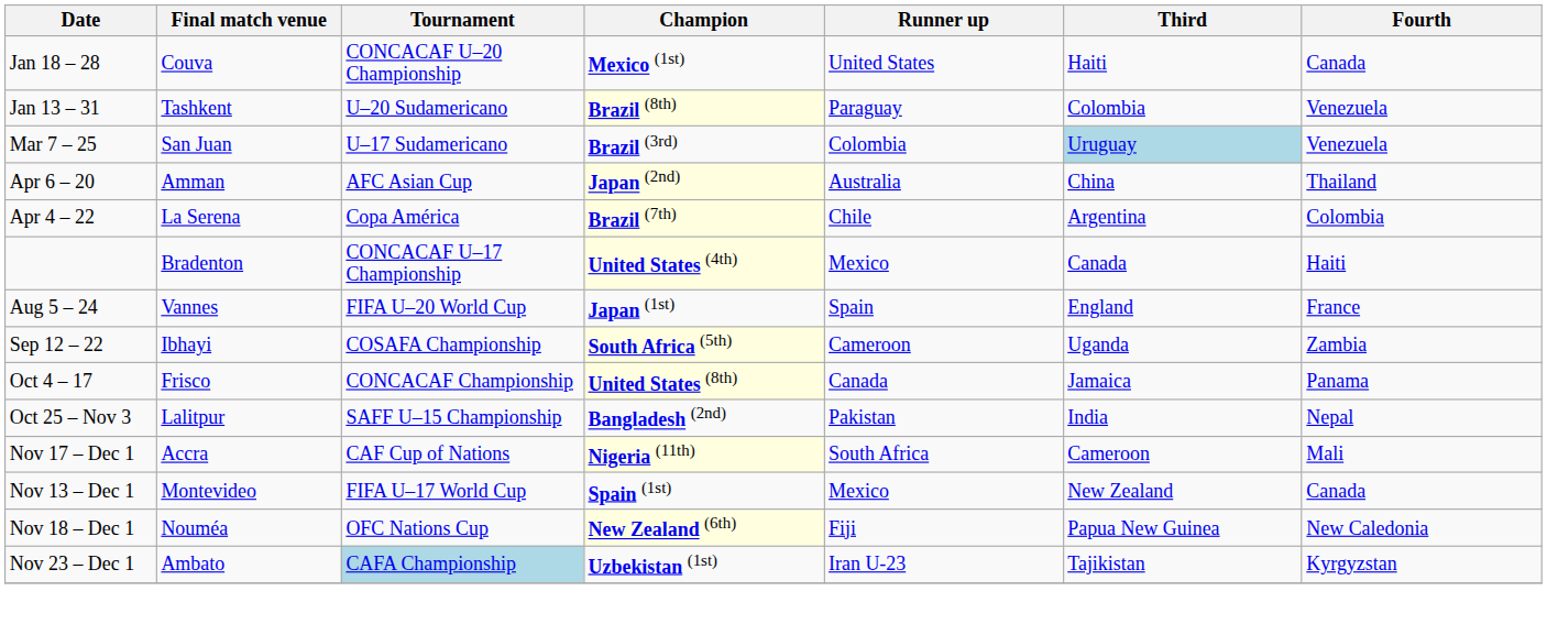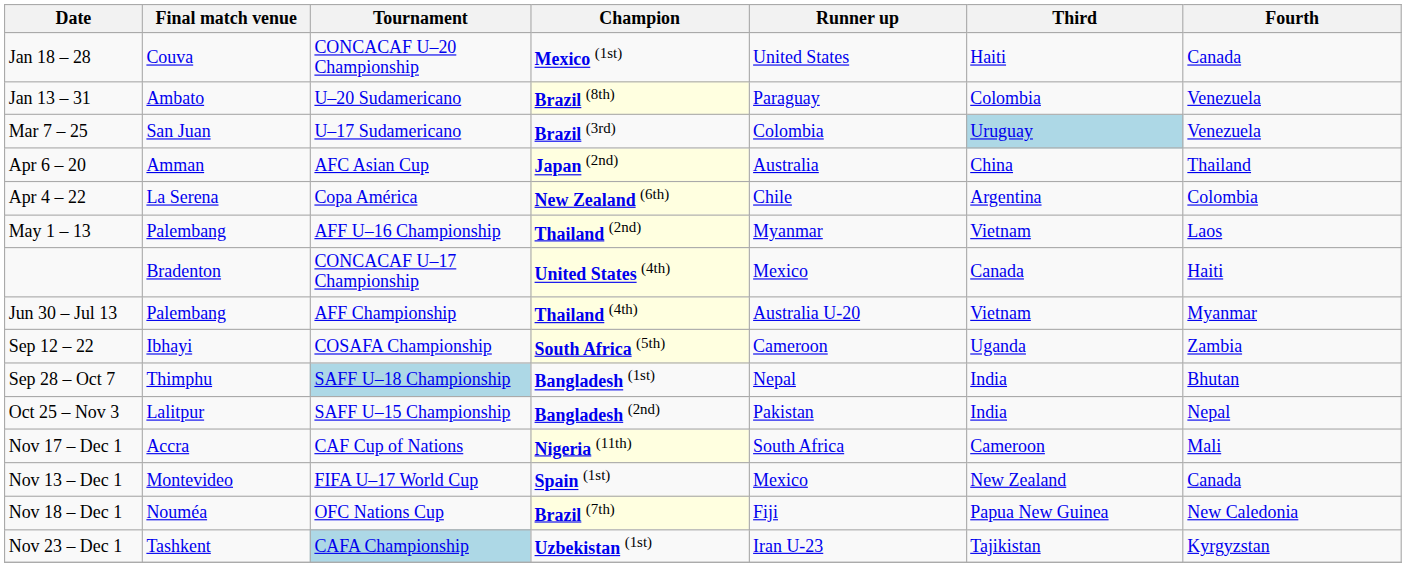 <table class="wikitable">
 <tr>
 <th width=125px>Date</th>
 <th width=150px>Final match venue</th>
 <th width=200px>Tournament</th>
 <th width=200px>Champion</th>
 <th width=200px>Runner up</th>
 <th width=200px>Third</th>
 <th width=200px>Fourth</th>
 </tr>
 <tr>
 <td>Jan 18 – 28</td>
 <td> <a href='#'>Couva</a></td>
 <td><a href='#'>CONCACAF U–20 Championship</a></td>
 <td> <strong><a href='#'>Mexico</a></strong> <sup>(1st)</sup></td>
 <td> <a href='#'>United States</a></td>
 <td> <a href='#'>Haiti</a></td>
 <td> <a href='#'>Canada</a></td>
 </tr>
 <tr>
 <td>Jan 13 – 31</td>
-<td> <a href='#'>Tashkent</a></td>
+<td> <a href='#'>Ambato</a></td>
 <td><a href='#'>U–20 Sudamericano</a></td>
 <td bgcolor=lightyellow> <strong><a href='#'>Brazil</a></strong> <sup>(8th)</sup></td>
 <td> <a href='#'>Paraguay</a></td>
 <td> <a href='#'>Colombia</a></td>
 <td> <a href='#'>Venezuela</a></td>
 </tr>
 <tr>
 <td>Mar 7 – 25</td>
 <td> <a href='#'>San Juan</a></td>
 <td><a href='#'>U–17 Sudamericano</a></td>
 <td> <strong><a href='#'>Brazil</a></strong> <sup>(3rd)</sup></td>
 <td> <a href='#'>Colombia</a></td>
 <td style="background: lightblue;"> <a href='#'>Uruguay</a></td>
 <td> <a href='#'>Venezuela</a></td>
 </tr>
 <tr>
 <td>Apr 6 – 20</td>
 <td> <a href='#'>Amman</a></td>
 <td><a href='#'>AFC Asian Cup</a></td>
 <td bgcolor=lightyellow> <strong><a href='#'>Japan</a></strong> <sup>(2nd)</sup></td>
 <td> <a href='#'>Australia</a></td>
 <td> <a href='#'>China</a></td>
 <td> <a href='#'>Thailand</a></td>
 </tr>
 <tr>
 <td>Apr 4 – 22</td>
 <td> <a href='#'>La Serena</a></td>
 <td><a href='#'>Copa América</a></td>
-<td bgcolor=lightyellow> <strong><a href='#'>Brazil</a></strong> <sup>(7th)</sup></td>
+<td bgcolor=lightyellow> <strong><a href='#'>New Zealand</a></strong> <sup>(6th)</sup></td>
 <td> <a href='#'>Chile</a></td>
 <td> <a href='#'>Argentina</a></td>
 <td> <a href='#'>Colombia</a></td>
+</tr>
+<tr>
+<td>May 1 – 13</td>
+<td> <a href='#'>Palembang</a></td>
+<td><a href='#'>AFF U–16 Championship</a></td>
+<td bgcolor=lightyellow> <strong><a href='#'>Thailand</a></strong> <sup>(2nd)</sup></td>
+<td> <a href='#'>Myanmar</a></td>
+<td> <a href='#'>Vietnam</a></td>
+<td> <a href='#'>Laos</a></td>
 </tr>
 <tr>
 <td></td>
 <td> <a href='#'>Bradenton</a></td>
 <td><a href='#'>CONCACAF U–17 Championship</a></td>
 <td bgcolor=lightyellow> <strong><a href='#'>United States</a></strong> <sup>(4th)</sup></td>
 <td> <a href='#'>Mexico</a></td>
 <td> <a href='#'>Canada</a></td>
 <td> <a href='#'>Haiti</a></td>
 </tr>
 <tr>
-<td>Aug 5 – 24</td>
-<td> <a href='#'>Vannes</a></td>
-<td><a href='#'>FIFA U–20 World Cup</a></td>
-<td> <strong><a href='#'>Japan</a></strong> <sup>(1st)</sup></td>
-<td> <a href='#'>Spain</a></td>
-<td> <a href='#'>England</a></td>
-<td> <a href='#'>France</a></td>
+<td>Jun 30 – Jul 13</td>
+<td> <a href='#'>Palembang</a></td>
+<td><a href='#'>AFF Championship</a></td>
+<td bgcolor=lightyellow> <strong><a href='#'>Thailand</a></strong> <sup>(4th)</sup></td>
+<td> <a href='#'>Australia U-20</a></td>
+<td> <a href='#'>Vietnam</a></td>
+<td> <a href='#'>Myanmar</a></td>
 </tr>
 <tr>
 <td>Sep 12 – 22</td>
 <td> <a href='#'>Ibhayi</a></td>
 <td><a href='#'>COSAFA Championship</a></td>
 <td bgcolor=lightyellow> <strong><a href='#'>South Africa</a></strong> <sup>(5th)</sup></td>
 <td> <a href='#'>Cameroon</a></td>
 <td> <a href='#'>Uganda</a></td>
 <td> <a href='#'>Zambia</a></td>
 </tr>
 <tr>
-<td>Oct 4 – 17</td>
-<td> <a href='#'>Frisco</a></td>
-<td><a href='#'>CONCACAF Championship</a></td>
-<td bgcolor=lightyellow> <strong><a href='#'>United States</a></strong> <sup>(8th)</sup></td>
-<td> <a href='#'>Canada</a></td>
-<td> <a href='#'>Jamaica</a></td>
-<td> <a href='#'>Panama</a></td>
+<td>Sep 28 – Oct 7</td>
+<td> <a href='#'>Thimphu</a></td>
+<td bgcolor=lightblue><a href='#'>SAFF U–18 Championship</a></td>
+<td> <strong><a href='#'>Bangladesh</a></strong> <sup>(1st)</sup></td>
+<td> <a href='#'>Nepal</a></td>
+<td> <a href='#'>India</a></td>
+<td> <a href='#'>Bhutan</a></td>
 </tr>
 <tr>
 <td>Oct 25 – Nov 3</td>
 <td> <a href='#'>Lalitpur</a></td>
 <td><a href='#'>SAFF U–15 Championship</a></td>
 <td> <strong><a href='#'>Bangladesh</a></strong> <sup>(2nd)</sup></td>
 <td> <a href='#'>Pakistan</a></td>
 <td> <a href='#'>India</a></td>
 <td> <a href='#'>Nepal</a></td>
 </tr>
 <tr>
 <td>Nov 17 – Dec 1</td>
 <td> <a href='#'>Accra</a></td>
 <td><a href='#'>CAF Cup of Nations</a></td>
 <td bgcolor=lightyellow> <strong><a href='#'>Nigeria</a></strong> <sup>(11th)</sup></td>
 <td> <a href='#'>South Africa</a></td>
 <td> <a href='#'>Cameroon</a></td>
 <td> <a href='#'>Mali</a></td>
 </tr>
 <tr>
 <td>Nov 13 – Dec 1</td>
 <td> <a href='#'>Montevideo</a></td>
 <td><a href='#'>FIFA U–17 World Cup</a></td>
 <td> <strong><a href='#'>Spain</a></strong> <sup>(1st)</sup></td>
 <td> <a href='#'>Mexico</a></td>
 <td> <a href='#'>New Zealand</a></td>
 <td> <a href='#'>Canada</a></td>
 </tr>
 <tr>
 <td>Nov 18 – Dec 1</td>
 <td> <a href='#'>Nouméa</a></td>
 <td><a href='#'>OFC Nations Cup</a></td>
-<td bgcolor=lightyellow> <strong><a href='#'>New Zealand</a></strong> <sup>(6th)</sup></td>
+<td bgcolor=lightyellow> <strong><a href='#'>Brazil</a></strong> <sup>(7th)</sup></td>
 <td> <a href='#'>Fiji</a></td>
 <td> <a href='#'>Papua New Guinea</a></td>
 <td> <a href='#'>New Caledonia</a></td>
 </tr>
 <tr>
 <td>Nov 23 – Dec 1</td>
-<td> <a href='#'>Ambato</a></td>
+<td> <a href='#'>Tashkent</a></td>
 <td bgcolor=lightblue><a href='#'>CAFA Championship</a></td>
 <td> <strong><a href='#'>Uzbekistan</a></strong> <sup>(1st)</sup></td>
 <td> <a href='#'>Iran U-23</a></td>
 <td> <a href='#'>Tajikistan</a></td>
 <td> <a href='#'>Kyrgyzstan</a></td>
 </tr>
 <tr>
 </tr>
 </table>
